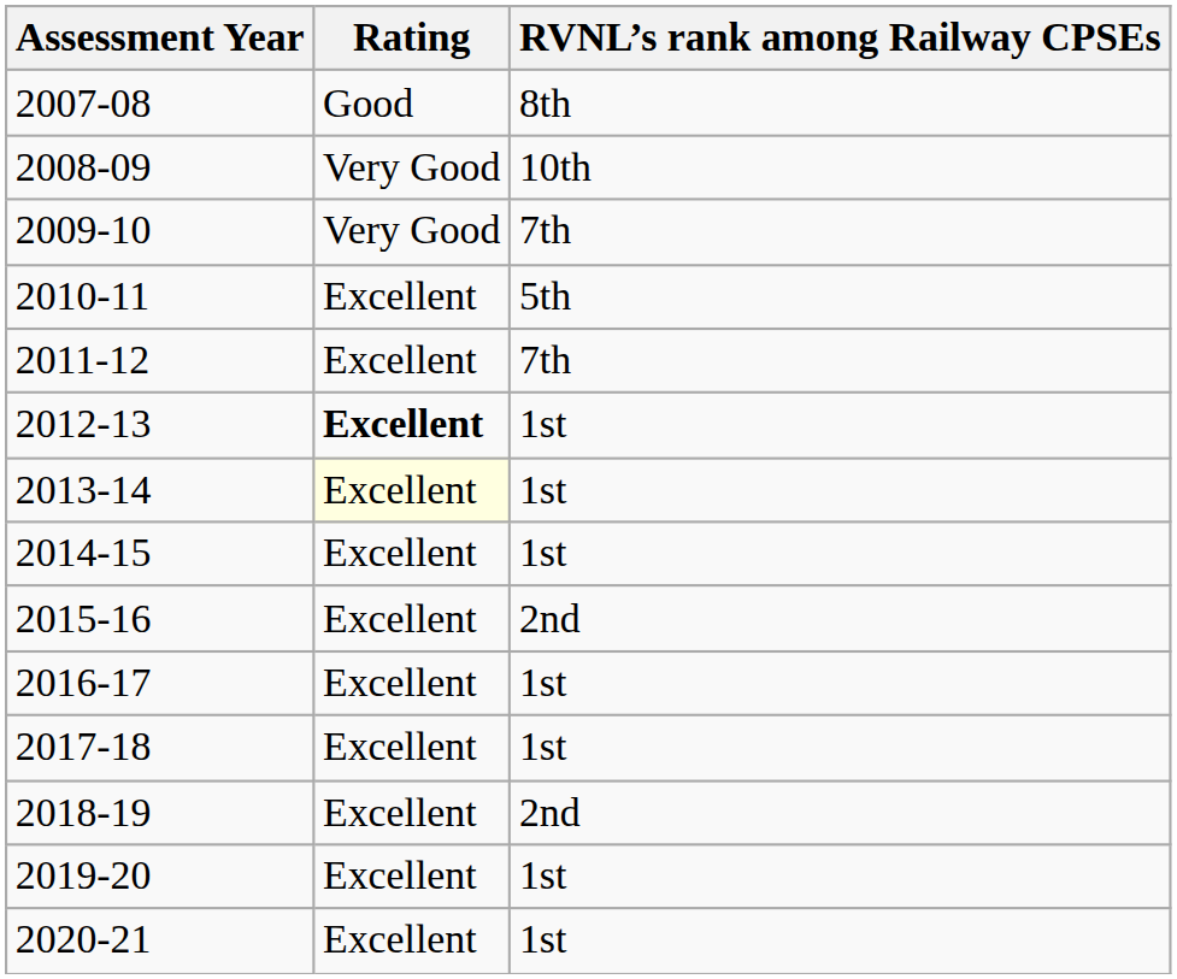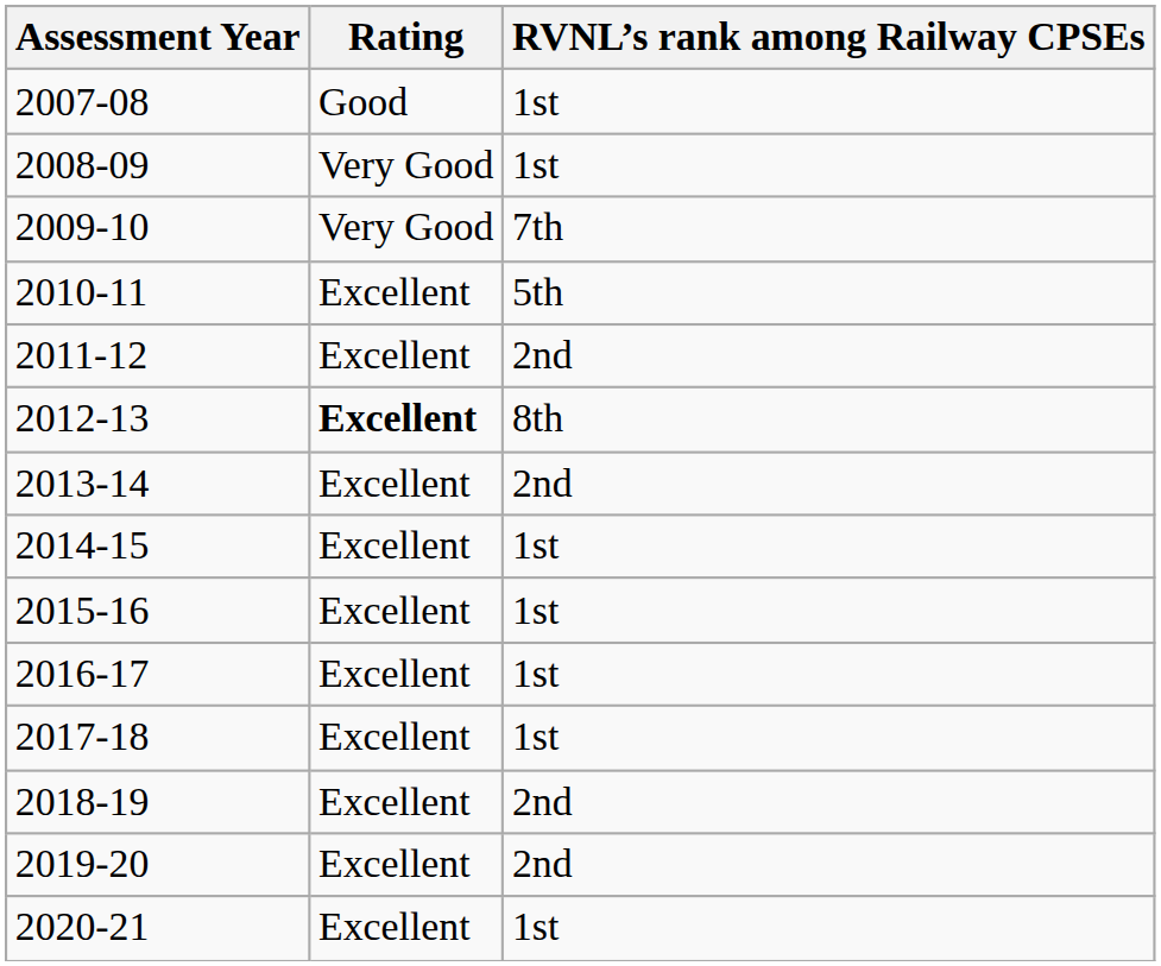 <table class="wikitable">
 <tr>
 <th>Assessment Year</th>
 <th>Rating</th>
 <th>RVNL’s  rank among Railway CPSEs</th>
 </tr>
 <tr>
 <td>2007-08</td>
 <td>Good</td>
-<td>8th</td>
+<td>1st</td>
 </tr>
 <tr>
 <td>2008-09</td>
 <td>Very Good</td>
-<td>10th</td>
+<td>1st</td>
 </tr>
 <tr>
 <td>2009-10</td>
 <td>Very Good</td>
 <td>7th</td>
 </tr>
 <tr>
 <td>2010-11</td>
 <td>Excellent</td>
 <td>5th</td>
 </tr>
 <tr>
 <td>2011-12</td>
 <td>Excellent</td>
-<td>7th</td>
+<td>2nd</td>
 </tr>
 <tr>
 <td>2012-13</td>
 <td><strong>Excellent</strong></td>
-<td>1st</td>
+<td>8th</td>
 </tr>
 <tr>
 <td>2013-14</td>
-<td style="background: lightyellow;">Excellent</td>
-<td>1st</td>
+<td>Excellent</td>
+<td>2nd</td>
 </tr>
 <tr>
 <td>2014-15</td>
 <td>Excellent</td>
 <td>1st</td>
 </tr>
 <tr>
 <td>2015-16</td>
 <td>Excellent</td>
-<td>2nd</td>
+<td>1st</td>
 </tr>
 <tr>
 <td>2016-17</td>
 <td>Excellent</td>
 <td>1st</td>
 </tr>
 <tr>
 <td>2017-18</td>
 <td>Excellent</td>
 <td>1st</td>
 </tr>
 <tr>
 <td>2018-19</td>
 <td>Excellent</td>
 <td>2nd</td>
 </tr>
 <tr>
 <td>2019-20</td>
 <td>Excellent</td>
-<td>1st</td>
+<td>2nd</td>
 </tr>
 <tr>
 <td>2020-21</td>
 <td>Excellent</td>
 <td>1st</td>
 </tr>
 </table>
